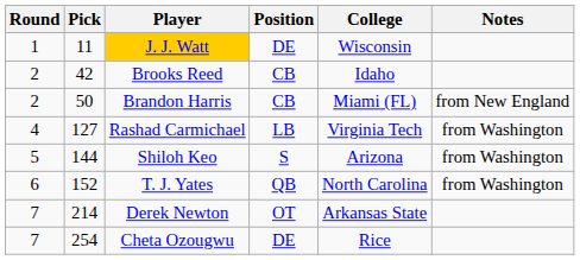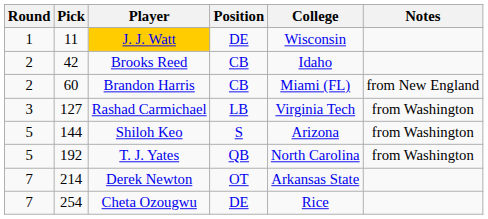 <table class="wikitable" style="text-align:center">
 <tr>
 <th>Round</th>
 <th>Pick</th>
 <th>Player</th>
 <th>Position</th>
 <th>College</th>
 <th>Notes</th>
 </tr>
 <tr>
 <td>1</td>
 <td>11</td>
 <td style="background:#fc0;"><a href='#'>J. J. Watt</a></td>
 <td><a href='#'>DE</a></td>
 <td><a href='#'>Wisconsin</a></td>
 <td></td>
 </tr>
 <tr>
 <td>2</td>
 <td>42</td>
 <td><a href='#'>Brooks Reed</a></td>
 <td><a href='#'>CB</a></td>
 <td><a href='#'>Idaho</a></td>
 <td></td>
 </tr>
 <tr>
 <td>2</td>
-<td>50</td>
+<td>60</td>
 <td><a href='#'>Brandon Harris</a></td>
 <td><a href='#'>CB</a></td>
 <td><a href='#'>Miami (FL)</a></td>
 <td>from New England</td>
 </tr>
 <tr>
-<td>4</td>
+<td>3</td>
 <td>127</td>
 <td><a href='#'>Rashad Carmichael</a></td>
 <td><a href='#'>LB</a></td>
 <td><a href='#'>Virginia Tech</a></td>
 <td>from Washington</td>
 </tr>
 <tr>
 <td>5</td>
 <td>144</td>
 <td><a href='#'>Shiloh Keo</a></td>
 <td><a href='#'>S</a></td>
 <td><a href='#'>Arizona</a></td>
 <td>from Washington</td>
 </tr>
 <tr>
-<td>6</td>
-<td>152</td>
+<td>5</td>
+<td>192</td>
 <td><a href='#'>T. J. Yates</a></td>
 <td><a href='#'>QB</a></td>
 <td><a href='#'>North Carolina</a></td>
 <td>from Washington</td>
 </tr>
 <tr>
 <td>7</td>
 <td>214</td>
 <td><a href='#'>Derek Newton</a></td>
 <td><a href='#'>OT</a></td>
 <td><a href='#'>Arkansas State</a></td>
 <td></td>
 </tr>
 <tr>
 <td>7</td>
 <td>254</td>
 <td><a href='#'>Cheta Ozougwu</a></td>
 <td><a href='#'>DE</a></td>
 <td><a href='#'>Rice</a></td>
 <td></td>
 </tr>
 </table>
